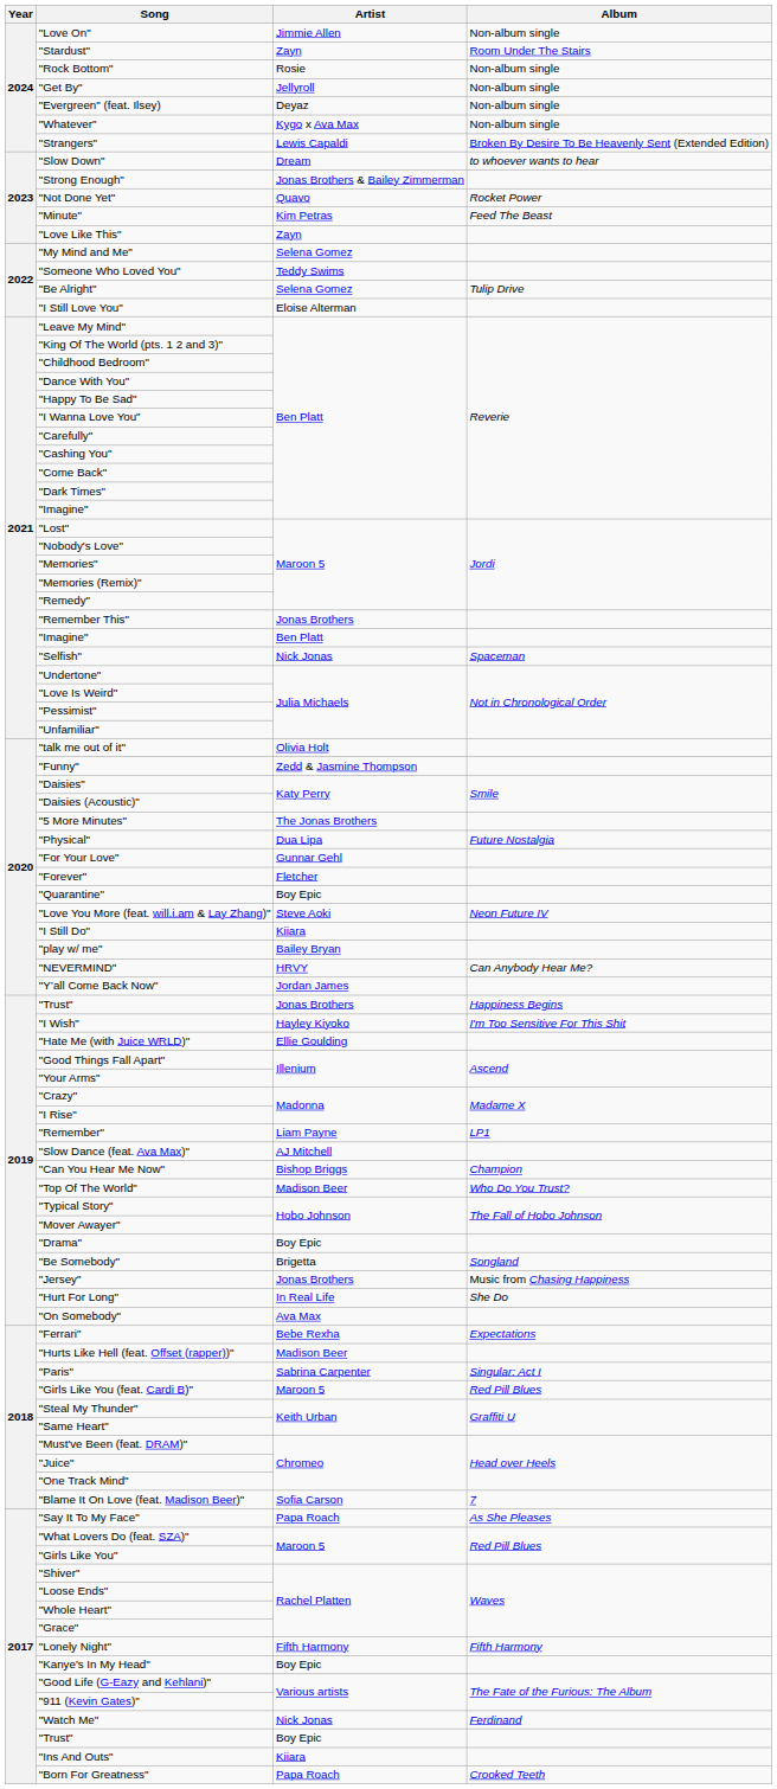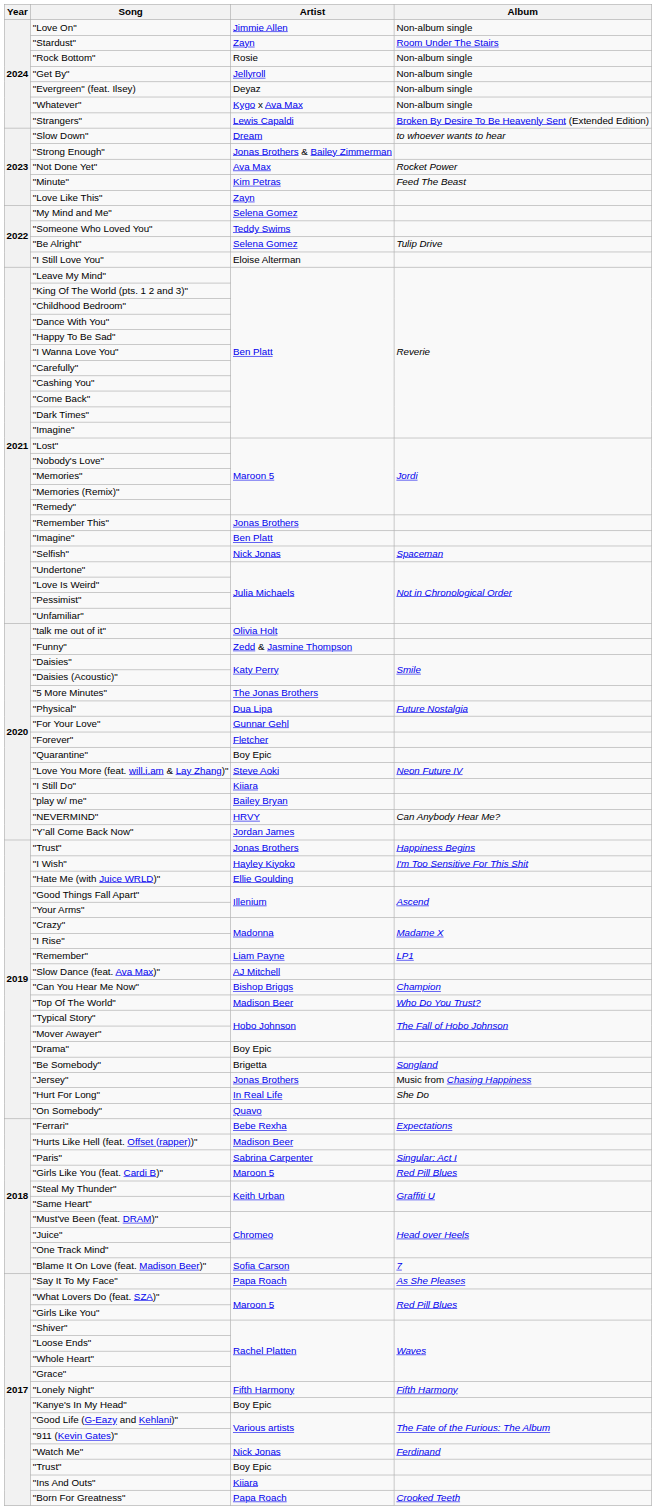 <table class="wikitable plainrowheaders">
 <tr>
 <th scope="col">Year</th>
 <th scope="col">Song</th>
 <th scope="col">Artist</th>
 <th scope="col">Album</th>
 </tr>
 <tr>
 <th rowspan="7">2024</th>
 <td>"Love On"</td>
 <td><a href='#'>Jimmie Allen</a></td>
 <td>Non-album single</td>
 </tr>
 <tr>
 <td>"Stardust"</td>
 <td><a href='#'>Zayn</a></td>
 <td><a href='#'>Room Under The Stairs</a></td>
 </tr>
 <tr>
 <td>"Rock Bottom"</td>
 <td>Rosie</td>
 <td>Non-album single</td>
 </tr>
 <tr>
 <td>"Get By"</td>
 <td><a href='#'>Jellyroll</a></td>
 <td>Non-album single</td>
 </tr>
 <tr>
 <td>"Evergreen" (feat. Ilsey)</td>
 <td>Deyaz</td>
 <td>Non-album single</td>
 </tr>
 <tr>
 <td>"Whatever"</td>
 <td><a href='#'>Kygo</a> x <a href='#'>Ava Max</a></td>
 <td>Non-album single</td>
 </tr>
 <tr>
 <td>"Strangers"</td>
 <td><a href='#'>Lewis Capaldi</a></td>
 <td><a href='#'>Broken By Desire To Be Heavenly Sent</a> (Extended Edition)</td>
 </tr>
 <tr>
 <th scope="row" rowspan="5">2023</th>
 <td>"Slow Down"</td>
 <td><a href='#'>Dream</a></td>
 <td><em>to whoever wants to hear</em></td>
 </tr>
 <tr>
 <td>"Strong Enough"</td>
 <td><a href='#'>Jonas Brothers</a> & <a href='#'>Bailey Zimmerman</a></td>
 <td></td>
 </tr>
 <tr>
 <td>"Not Done Yet"</td>
-<td><a href='#'>Quavo</a></td>
+<td><a href='#'>Ava Max</a></td>
 <td><em>Rocket Power</em></td>
 </tr>
 <tr>
 <td>"Minute"</td>
 <td><a href='#'>Kim Petras</a></td>
 <td><em>Feed The Beast</em></td>
 </tr>
 <tr>
 <td>"Love Like This"</td>
 <td><a href='#'>Zayn</a></td>
 <td></td>
 </tr>
 <tr>
 <th scope="row" rowspan="4">2022</th>
 <td>"My Mind and Me"</td>
 <td><a href='#'>Selena Gomez</a></td>
 <td></td>
 </tr>
 <tr>
 <td>"Someone Who Loved You"</td>
 <td><a href='#'>Teddy Swims</a></td>
 <td></td>
 </tr>
 <tr>
 <td>"Be Alright"</td>
 <td><a href='#'>Selena Gomez</a></td>
 <td><em>Tulip Drive</em></td>
 </tr>
 <tr>
 <td>"I Still Love You"</td>
 <td>Eloise Alterman</td>
 <td></td>
 </tr>
 <tr>
 <th scope="row" rowspan="23">2021</th>
 <td>"Leave My Mind"</td>
 <td rowspan="11"><a href='#'>Ben Platt</a></td>
 <td rowspan="11"><em>Reverie</em></td>
 </tr>
 <tr>
 <td>"King Of The World (pts. 1 2 and 3)"</td>
 </tr>
 <tr>
 <td>"Childhood Bedroom"</td>
 </tr>
 <tr>
 <td>"Dance With You"</td>
 </tr>
 <tr>
 <td>"Happy To Be Sad"</td>
 </tr>
 <tr>
 <td>"I Wanna Love You"</td>
 </tr>
 <tr>
 <td>"Carefully"</td>
 </tr>
 <tr>
 <td>"Cashing You"</td>
 </tr>
 <tr>
 <td>"Come Back"</td>
 </tr>
 <tr>
 <td>"Dark Times"</td>
 </tr>
 <tr>
 <td>"Imagine"</td>
 </tr>
 <tr>
 <td>"Lost"</td>
 <td rowspan="5"><a href='#'>Maroon 5</a></td>
 <td rowspan="5"><em><a href='#'>Jordi</a></em></td>
 </tr>
 <tr>
 <td>"Nobody's Love"</td>
 </tr>
 <tr>
 <td>"Memories"</td>
 </tr>
 <tr>
 <td>"Memories (Remix)"</td>
 </tr>
 <tr>
 <td>"Remedy"</td>
 </tr>
 <tr>
 <td>"Remember This"</td>
 <td><a href='#'>Jonas Brothers</a></td>
 <td></td>
 </tr>
 <tr>
 <td>"Imagine"</td>
 <td><a href='#'>Ben Platt</a></td>
 <td></td>
 </tr>
 <tr>
 <td>"Selfish"</td>
 <td><a href='#'>Nick Jonas</a></td>
 <td><a href='#'><em>Spaceman</em></a></td>
 </tr>
 <tr>
 <td>"Undertone"</td>
 <td rowspan="4"><a href='#'>Julia Michaels</a></td>
 <td rowspan="4"><em><a href='#'>Not in Chronological Order</a></em></td>
 </tr>
 <tr>
 <td>"Love Is Weird"</td>
 </tr>
 <tr>
 <td>"Pessimist"</td>
 </tr>
 <tr>
 <td>"Unfamiliar"</td>
 </tr>
 <tr>
 <th scope="row" rowspan="14">2020</th>
 <td>"talk me out of it"</td>
 <td><a href='#'>Olivia Holt</a></td>
 <td></td>
 </tr>
 <tr>
 <td>"Funny"</td>
 <td><a href='#'>Zedd</a> & <a href='#'>Jasmine Thompson</a></td>
 <td></td>
 </tr>
 <tr>
 <td>"Daisies"</td>
 <td rowspan="2"><a href='#'>Katy Perry</a></td>
 <td rowspan="2"><a href='#'><em>Smile</em></a></td>
 </tr>
 <tr>
 <td>"Daisies (Acoustic)"</td>
 </tr>
 <tr>
 <td>"5 More Minutes"</td>
 <td><a href='#'>The Jonas Brothers</a></td>
 <td></td>
 </tr>
 <tr>
 <td>"Physical"</td>
 <td><a href='#'>Dua Lipa</a></td>
 <td><em><a href='#'>Future Nostalgia</a></em></td>
 </tr>
 <tr>
 <td>"For Your Love"</td>
 <td><a href='#'>Gunnar Gehl</a></td>
 <td></td>
 </tr>
 <tr>
 <td>"Forever"</td>
 <td><a href='#'>Fletcher</a></td>
 <td></td>
 </tr>
 <tr>
 <td>"Quarantine"</td>
 <td>Boy Epic</td>
 <td></td>
 </tr>
 <tr>
 <td>"Love You More (feat. <a href='#'>will.i.am</a> & <a href='#'>Lay Zhang</a>)"</td>
 <td><a href='#'>Steve Aoki</a></td>
 <td><em><a href='#'>Neon Future IV</a></em></td>
 </tr>
 <tr>
 <td>"I Still Do"</td>
 <td><a href='#'>Kiiara</a></td>
 <td></td>
 </tr>
 <tr>
 <td>"play w/ me"</td>
 <td><a href='#'>Bailey Bryan</a></td>
 <td></td>
 </tr>
 <tr>
 <td>"NEVERMIND"</td>
 <td><a href='#'>HRVY</a></td>
 <td><em>Can Anybody Hear Me?</em></td>
 </tr>
 <tr>
 <td>"Y’all Come Back Now"</td>
 <td><a href='#'>Jordan James</a></td>
 <td></td>
 </tr>
 <tr>
 <th scope="row" rowspan="18">2019</th>
 <td>"Trust"</td>
 <td><a href='#'>Jonas Brothers</a></td>
 <td><em><a href='#'>Happiness Begins</a></em></td>
 </tr>
 <tr>
 <td>"I Wish"</td>
 <td><a href='#'>Hayley Kiyoko</a></td>
 <td><em><a href='#'>I'm Too Sensitive For This Shit</a></em></td>
 </tr>
 <tr>
 <td>"Hate Me (with <a href='#'>Juice WRLD</a>)"</td>
 <td><a href='#'>Ellie Goulding</a></td>
 <td></td>
 </tr>
 <tr>
 <td>"Good Things Fall Apart"</td>
 <td rowspan="2"><a href='#'>Illenium</a></td>
 <td rowspan="2"><a href='#'><em>Ascend</em></a></td>
 </tr>
 <tr>
 <td>"Your Arms"</td>
 </tr>
 <tr>
 <td>"Crazy"</td>
 <td rowspan="2"><a href='#'>Madonna</a></td>
 <td rowspan="2"><a href='#'><em>Madame X</em></a></td>
 </tr>
 <tr>
 <td>"I Rise"</td>
 </tr>
 <tr>
 <td>"Remember"</td>
 <td><a href='#'>Liam Payne</a></td>
 <td><a href='#'><em>LP1</em></a></td>
 </tr>
 <tr>
 <td>"Slow Dance (feat. <a href='#'>Ava Max</a>)"</td>
 <td><a href='#'>AJ Mitchell</a></td>
 <td></td>
 </tr>
 <tr>
 <td>"Can You Hear Me Now"</td>
 <td><a href='#'>Bishop Briggs</a></td>
 <td><a href='#'><em>Champion</em></a></td>
 </tr>
 <tr>
 <td>"Top Of The World"</td>
 <td><a href='#'>Madison Beer</a></td>
 <td><a href='#'><em>Who Do You Trust?</em></a></td>
 </tr>
 <tr>
 <td>"Typical Story"</td>
 <td rowspan="2"><a href='#'>Hobo Johnson</a></td>
 <td rowspan="2"><em><a href='#'>The Fall of Hobo Johnson</a></em></td>
 </tr>
 <tr>
 <td>"Mover Awayer"</td>
 </tr>
 <tr>
 <td>"Drama"</td>
 <td>Boy Epic</td>
 <td></td>
 </tr>
 <tr>
 <td>"Be Somebody"</td>
 <td>Brigetta</td>
 <td><em><a href='#'>Songland</a></em></td>
 </tr>
 <tr>
 <td>"Jersey"</td>
 <td><a href='#'>Jonas Brothers</a></td>
 <td>Music from <em><a href='#'>Chasing Happiness</a></em></td>
 </tr>
 <tr>
 <td>"Hurt For Long"</td>
 <td><a href='#'>In Real Life</a></td>
 <td><em>She Do</em></td>
 </tr>
 <tr>
 <td>"On Somebody"</td>
-<td><a href='#'>Ava Max</a></td>
+<td><a href='#'>Quavo</a></td>
 <td></td>
 </tr>
 <tr>
 <th scope="row" rowspan="10">2018</th>
 <td>"Ferrari"</td>
 <td><a href='#'>Bebe Rexha</a></td>
 <td><a href='#'><em>Expectations</em></a></td>
 </tr>
 <tr>
 <td>"Hurts Like Hell (feat. <a href='#'>Offset (rapper)</a>)"</td>
 <td><a href='#'>Madison Beer</a></td>
 <td></td>
 </tr>
 <tr>
 <td>"Paris"</td>
 <td><a href='#'>Sabrina Carpenter</a></td>
 <td><em><a href='#'>Singular: Act I</a></em></td>
 </tr>
 <tr>
 <td>"Girls Like You (feat. <a href='#'>Cardi B</a>)"</td>
 <td><a href='#'>Maroon 5</a></td>
 <td><em><a href='#'>Red Pill Blues</a></em></td>
 </tr>
 <tr>
 <td>"Steal My Thunder"</td>
 <td rowspan="2"><a href='#'>Keith Urban</a></td>
 <td rowspan="2"><em><a href='#'>Graffiti U</a></em></td>
 </tr>
 <tr>
 <td>"Same Heart"</td>
 </tr>
 <tr>
 <td>"Must've Been (feat. <a href='#'>DRAM</a>)"</td>
 <td rowspan="3"><a href='#'>Chromeo</a></td>
 <td rowspan="3"><a href='#'><em>Head over Heels</em></a></td>
 </tr>
 <tr>
 <td>"Juice"</td>
 </tr>
 <tr>
 <td>"One Track Mind"</td>
 </tr>
 <tr>
 <td>"Blame It On Love (feat. <a href='#'>Madison Beer</a>)"</td>
 <td><a href='#'>Sofia Carson</a></td>
 <td><a href='#'><em>7</em></a></td>
 </tr>
 <tr>
 <th scope="row" rowspan=15>2017</th>
 <td>"Say It To My Face"</td>
 <td><a href='#'>Papa Roach</a></td>
 <td><em><a href='#'>As She Pleases</a></em></td>
 </tr>
 <tr>
 <td>"What Lovers Do (feat. <a href='#'>SZA</a>)"</td>
 <td rowspan="2"><a href='#'>Maroon 5</a></td>
 <td rowspan="2"><em><a href='#'>Red Pill Blues</a></em></td>
 </tr>
 <tr>
 <td>"Girls Like You"</td>
 </tr>
 <tr>
 <td>"Shiver"</td>
 <td rowspan="4"><a href='#'>Rachel Platten</a></td>
 <td rowspan="4"><a href='#'><em>Waves</em></a></td>
 </tr>
 <tr>
 <td>"Loose Ends"</td>
 </tr>
 <tr>
 <td>"Whole Heart"</td>
 </tr>
 <tr>
 <td>"Grace"</td>
 </tr>
 <tr>
 <td>"Lonely Night"</td>
 <td><a href='#'>Fifth Harmony</a></td>
 <td><a href='#'><em>Fifth Harmony</em></a></td>
 </tr>
 <tr>
 <td>"Kanye's In My Head"</td>
 <td>Boy Epic</td>
 <td></td>
 </tr>
 <tr>
 <td>"Good Life (<a href='#'>G-Eazy</a> and <a href='#'>Kehlani</a>)"</td>
 <td rowspan="2"><a href='#'>Various artists</a></td>
 <td rowspan="2"><em><a href='#'>The Fate of the Furious: The Album</a></em></td>
 </tr>
 <tr>
 <td>"911 (<a href='#'>Kevin Gates</a>)"</td>
 </tr>
 <tr>
 <td>"Watch Me"</td>
 <td><a href='#'>Nick Jonas</a></td>
 <td><a href='#'><em>Ferdinand</em></a></td>
 </tr>
 <tr>
 <td>"Trust"</td>
 <td>Boy Epic</td>
 <td></td>
 </tr>
 <tr>
 <td>"Ins And Outs"</td>
 <td><a href='#'>Kiiara</a></td>
 <td></td>
 </tr>
 <tr>
 <td>"Born For Greatness"</td>
 <td><a href='#'>Papa Roach</a></td>
 <td><a href='#'><em>Crooked Teeth</em></a></td>
 </tr>
 </table>
